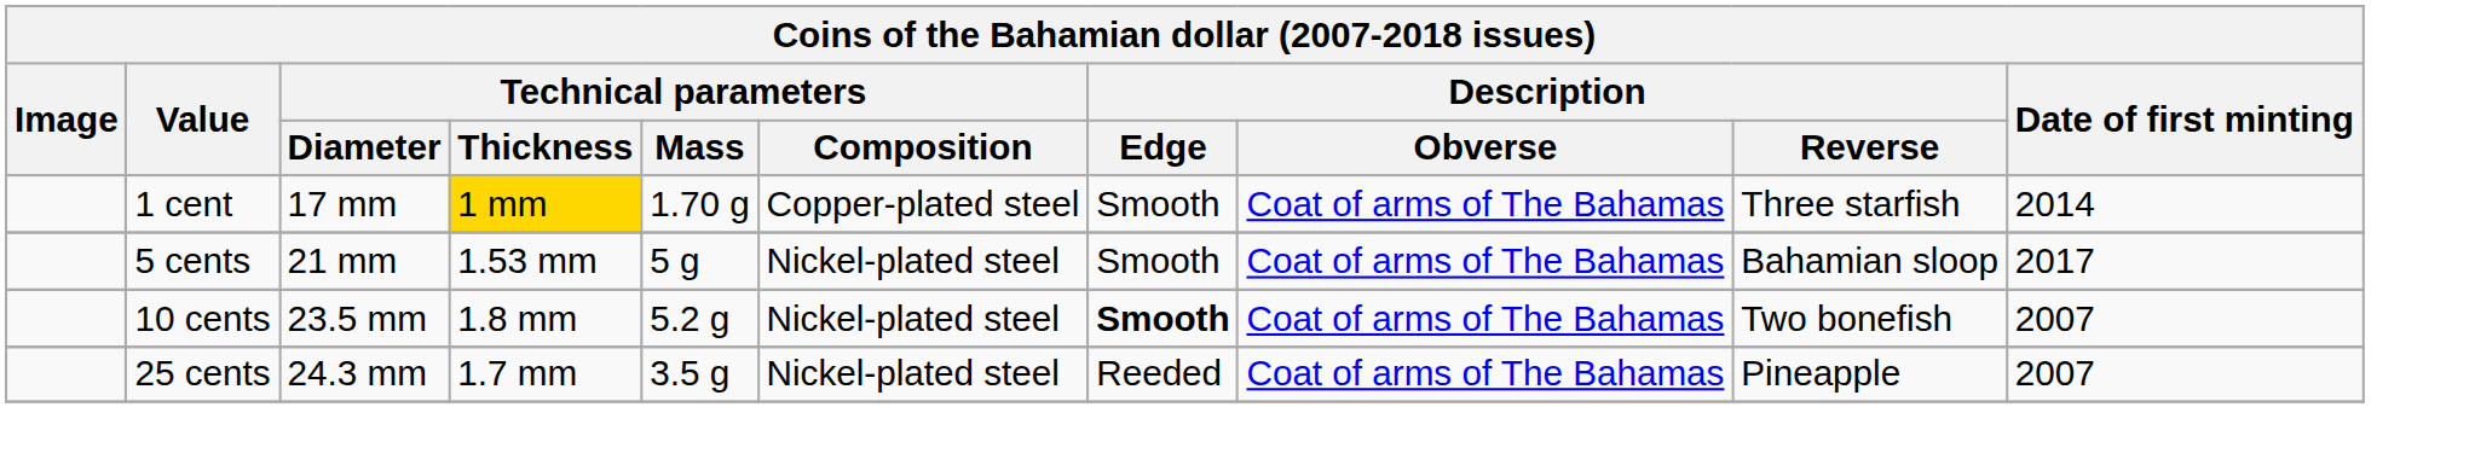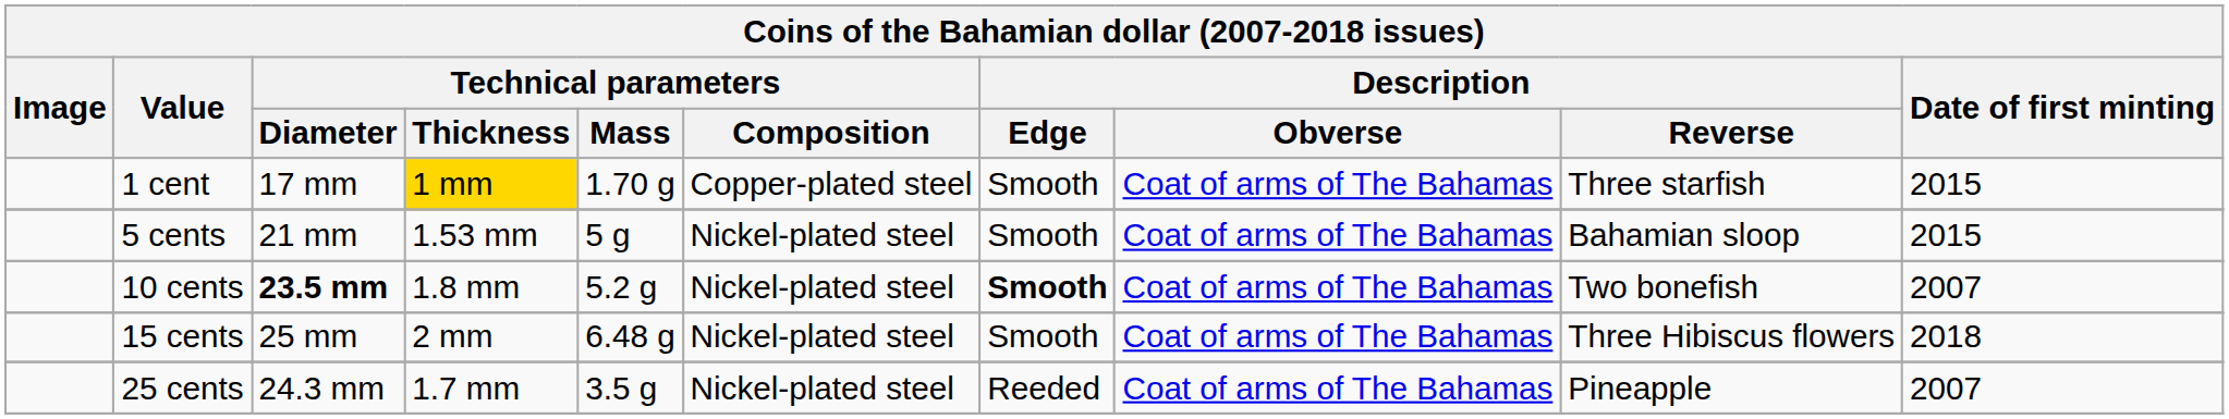 <table class="wikitable" style="font-size: 90%">
 <tr>
 <th colspan="10">Coins of the Bahamian dollar (2007-2018 issues)</th>
 </tr>
 <tr>
 <th rowspan="2">Image</th>
 <th rowspan="2">Value</th>
 <th colspan="4">Technical parameters</th>
 <th colspan="3">Description</th>
 <th rowspan="2">Date of first minting</th>
 </tr>
 <tr>
 <th>Diameter</th>
 <th>Thickness</th>
 <th>Mass</th>
 <th>Composition</th>
 <th>Edge</th>
 <th>Obverse</th>
 <th>Reverse</th>
 </tr>
 <tr>
 <td></td>
 <td>1 cent</td>
 <td>17 mm</td>
 <td style="background: gold;">1 mm</td>
 <td>1.70 g</td>
 <td>Copper-plated steel</td>
 <td>Smooth</td>
 <td><a href='#'>Coat of arms of The Bahamas</a></td>
 <td>Three starfish</td>
-<td>2014</td>
+<td>2015</td>
 </tr>
 <tr>
 </tr>
 <tr>
 <td></td>
 <td>5 cents</td>
 <td>21 mm</td>
 <td>1.53 mm</td>
 <td>5 g</td>
 <td>Nickel-plated steel</td>
 <td>Smooth</td>
 <td><a href='#'>Coat of arms of The Bahamas</a></td>
 <td>Bahamian sloop</td>
-<td>2017</td>
+<td>2015</td>
 </tr>
 <tr>
 </tr>
 <tr>
 <td></td>
 <td>10 cents</td>
-<td>23.5 mm</td>
+<td><strong>23.5 mm</strong></td>
 <td>1.8 mm</td>
 <td>5.2 g</td>
 <td>Nickel-plated steel</td>
 <td><strong>Smooth</strong></td>
 <td><a href='#'>Coat of arms of The Bahamas</a></td>
 <td>Two bonefish</td>
 <td>2007</td>
 </tr>
 <tr>
+</tr>
+<tr>
+<td></td>
+<td>15 cents</td>
+<td>25 mm</td>
+<td>2 mm</td>
+<td>6.48 g</td>
+<td>Nickel-plated steel</td>
+<td>Smooth</td>
+<td><a href='#'>Coat of arms of The Bahamas</a></td>
+<td>Three Hibiscus flowers</td>
+<td>2018</td>
 </tr>
 <tr>
 </tr>
 <tr>
 <td></td>
 <td>25 cents</td>
 <td>24.3 mm</td>
 <td>1.7 mm</td>
 <td>3.5 g</td>
 <td>Nickel-plated steel</td>
 <td>Reeded</td>
 <td><a href='#'>Coat of arms of The Bahamas</a></td>
 <td>Pineapple</td>
 <td>2007</td>
 </tr>
 <tr>
 </tr>
 </table>
